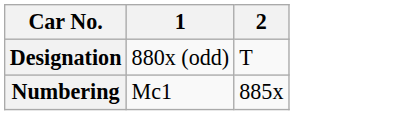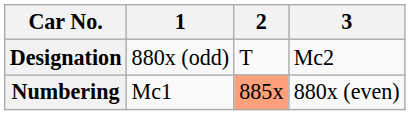 <table class="wikitable">
 <tr>
 <th>Car No.</th>
 <th>1</th>
 <th>2</th>
+<th>3</th>
 </tr>
 <tr>
 <th>Designation</th>
 <td>880x (odd)</td>
 <td>T</td>
+<td>Mc2</td>
 </tr>
 <tr>
 <th>Numbering</th>
 <td>Mc1</td>
-<td>885x</td>
+<td style="background: lightsalmon;">885x</td>
+<td>880x (even)</td>
 </tr>
 </table>
